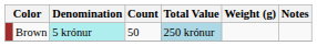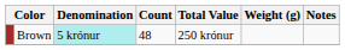 <table class="wikitable">
 <tr>
 <th colspan=2>Color</th>
 <th>Denomination</th>
 <th>Count</th>
 <th>Total Value</th>
 <th>Weight (g)</th>
 <th>Notes</th>
 </tr>
 <tr>
 <td style="background:Brown"> </td>
 <td>Brown</td>
 <td style="background: paleturquoise;">5 krónur</td>
-<td>50</td>
-<td style="background: lightblue;">250 krónur</td>
+<td>48</td>
+<td>250 krónur</td>
 <td></td>
 <td></td>
 </tr>
 <tr>
 </tr>
 </table>
